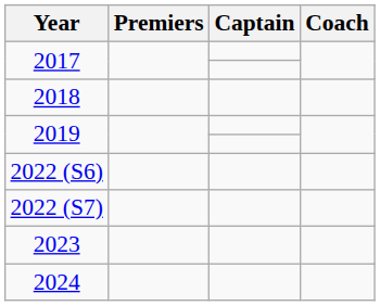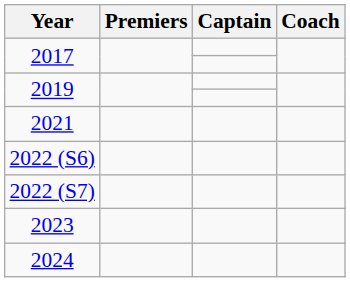 <table class="wikitable sortable" style="text-align:center;">
 <tr>
 <th>Year</th>
 <th>Premiers</th>
 <th>Captain</th>
 <th>Coach</th>
 </tr>
 <tr>
 <td rowspan="2"><a href='#'>2017</a></td>
 <td rowspan="2"></td>
 <td></td>
 <td rowspan="2"></td>
 </tr>
 <tr>
 <td></td>
 </tr>
 <tr>
-<td><a href='#'>2018</a></td>
-<td></td>
-<td></td>
-<td></td>
-</tr>
-<tr>
 <td rowspan="2"><a href='#'>2019</a></td>
 <td rowspan="2"></td>
 <td></td>
 <td rowspan="2"></td>
 </tr>
 <tr>
+<td></td>
+</tr>
+<tr>
+<td><a href='#'>2021</a></td>
+<td></td>
+<td></td>
 <td></td>
 </tr>
 <tr>
 <td><a href='#'>2022 (S6)</a></td>
 <td></td>
 <td></td>
 <td></td>
 </tr>
 <tr>
 <td><a href='#'>2022 (S7)</a></td>
 <td></td>
 <td></td>
 <td></td>
 </tr>
 <tr>
 <td><a href='#'>2023</a></td>
 <td></td>
 <td></td>
 <td></td>
 </tr>
 <tr>
 <td><a href='#'>2024</a></td>
 <td></td>
 <td></td>
 <td></td>
 </tr>
 </table>
